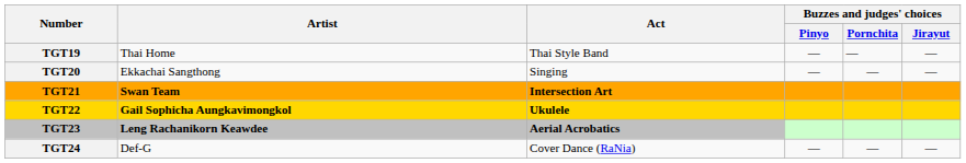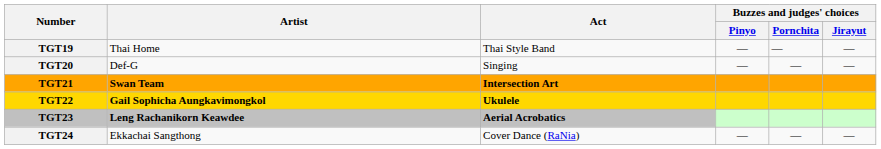 <table class="wikitable" width="100%">
 <tr>
 <th rowspan=2>Number</th>
 <th rowspan=2>Artist</th>
 <th rowspan=2>Act</th>
 <th colspan=3>Buzzes and judges' choices</th>
 </tr>
 <tr>
 <th width="70"><a href='#'>Pinyo</a></th>
 <th width="70"><a href='#'>Pornchita</a></th>
 <th width="70"><a href='#'>Jirayut</a></th>
 </tr>
 <tr>
 <th>TGT19</th>
 <td>Thai Home</td>
 <td>Thai Style Band</td>
 <td align="center">—</td>
 <td align="centeaar">—</td>
 <td align="center">—</td>
 </tr>
 <tr>
 <th>TGT20</th>
-<td>Ekkachai Sangthong</td>
+<td>Def-G</td>
 <td>Singing</td>
 <td align="center">—</td>
 <td align="center">—</td>
 <td align="center">—</td>
 </tr>
 <tr>
 <th style="background-color:orange">TGT21</th>
 <td style="background-color:orange"><strong>Swan Team</strong></td>
 <td style="background-color:orange"><strong>Intersection Art</strong></td>
 <td style="background-color:orange"></td>
 <td style="background-color:orange"></td>
 <td style="background-color:orange"></td>
 </tr>
 <tr>
 <th style="background:gold;">TGT22</th>
 <td style="background:gold;"><strong>Gail Sophicha Aungkavimongkol</strong></td>
 <td style="background:gold;"><strong>Ukulele</strong></td>
 <td style="background:gold;"></td>
 <td style="background:gold;"></td>
 <td style="background:gold;"></td>
 </tr>
 <tr>
 <th style="background-color:silver">TGT23</th>
 <td style="background-color:silver"><strong>Leng Rachanikorn Keawdee</strong></td>
 <td style="background-color:silver"><strong>Aerial Acrobatics</strong></td>
 <td style="background-color:#CFC;text-align:center"></td>
 <td style="background-color:#CFC;text-align:center"></td>
 <td style="background-color:#CFC;text-align:center"></td>
 </tr>
 <tr>
 <th>TGT24</th>
-<td>Def-G</td>
+<td>Ekkachai Sangthong</td>
 <td>Cover Dance (<a href='#'>RaNia</a>)</td>
 <td align="center">—</td>
 <td align="center">—</td>
 <td align="center">—</td>
 </tr>
 </table>
